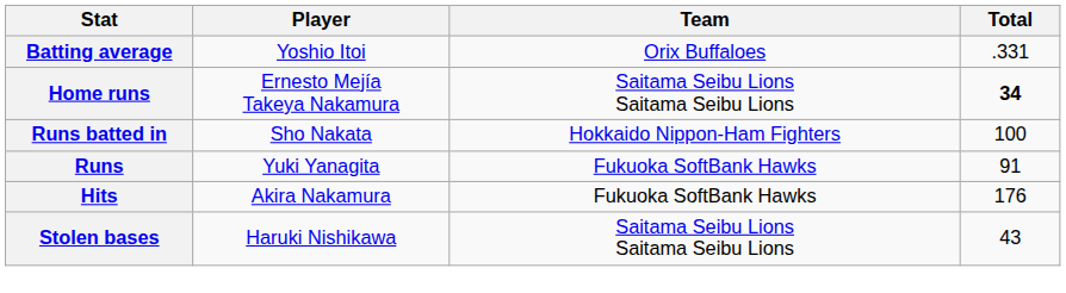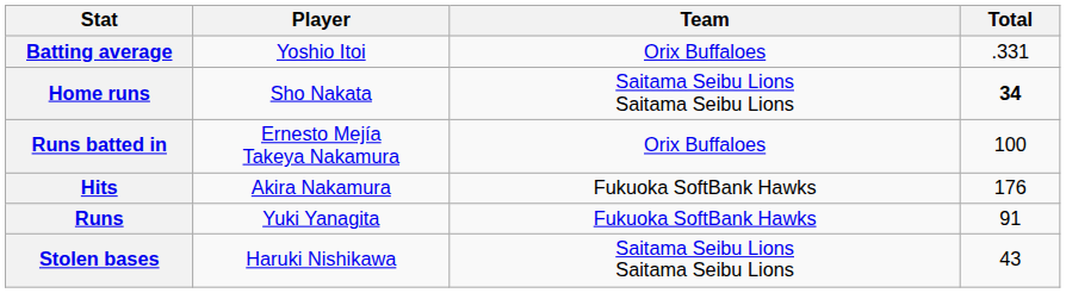 <table class="wikitable" style="text-align:center;">
 <tr>
 <th scope="col" width="7%">Stat</th>
 <th scope="col" width="10%">Player</th>
 <th scope="col" width="20%">Team</th>
 <th scope="col" width="3%">Total</th>
 </tr>
 <tr>
 <th scope="row" style="text-align:center;"><a href='#'>Batting average</a></th>
 <td><a href='#'>Yoshio Itoi</a></td>
 <td><a href='#'>Orix Buffaloes</a></td>
 <td>.331</td>
 </tr>
 <tr>
 <th scope="row" style="text-align:center;"><a href='#'>Home runs</a></th>
-<td><a href='#'>Ernesto Mejía</a><br><a href='#'>Takeya Nakamura</a></td>
+<td><a href='#'>Sho Nakata</a></td>
 <td><a href='#'>Saitama Seibu Lions</a><br>Saitama Seibu Lions</td>
 <td><strong>34</strong></td>
 </tr>
 <tr>
 <th scope="row" style="text-align:center;"><a href='#'>Runs batted in</a></th>
-<td><a href='#'>Sho Nakata</a></td>
-<td><a href='#'>Hokkaido Nippon-Ham Fighters</a></td>
+<td><a href='#'>Ernesto Mejía</a><br><a href='#'>Takeya Nakamura</a></td>
+<td><a href='#'>Orix Buffaloes</a></td>
 <td>100</td>
+</tr>
+<tr>
+<th scope="row" style="text-align:center;"><a href='#'>Hits</a></th>
+<td><a href='#'>Akira Nakamura</a></td>
+<td>Fukuoka SoftBank Hawks</td>
+<td>176</td>
 </tr>
 <tr>
 <th scope="row" style="text-align:center;"><a href='#'>Runs</a></th>
 <td><a href='#'>Yuki Yanagita</a></td>
 <td><a href='#'>Fukuoka SoftBank Hawks</a></td>
 <td>91</td>
 </tr>
 <tr>
-<th scope="row" style="text-align:center;"><a href='#'>Hits</a></th>
-<td><a href='#'>Akira Nakamura</a></td>
-<td>Fukuoka SoftBank Hawks</td>
-<td>176</td>
-</tr>
-<tr>
 <th scope="row" style="text-align:center;"><a href='#'>Stolen bases</a></th>
 <td><a href='#'>Haruki Nishikawa</a></td>
 <td><a href='#'>Saitama Seibu Lions</a><br>Saitama Seibu Lions</td>
 <td>43</td>
 </tr>
 </table>
